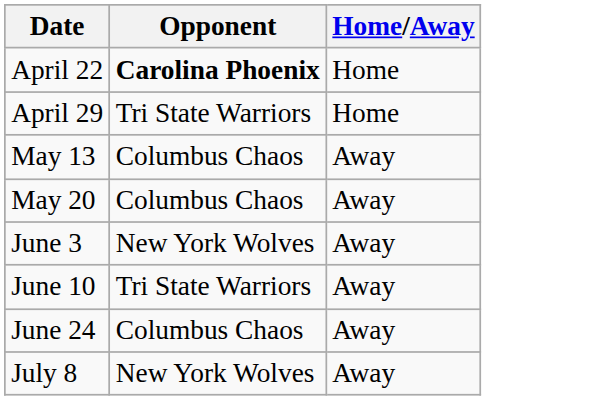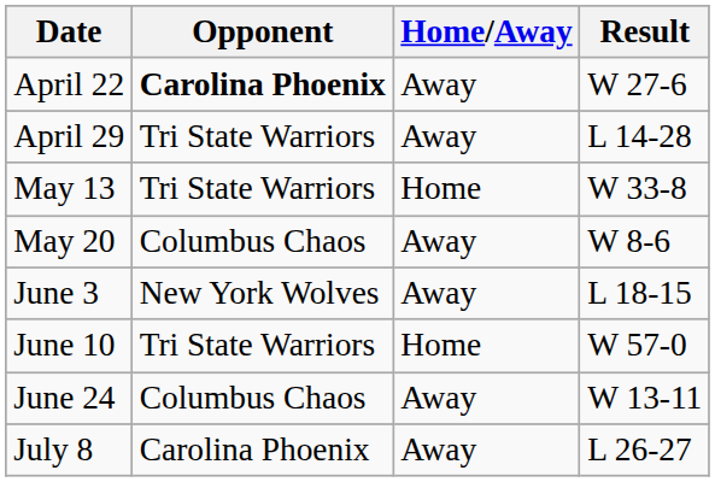 <table class="wikitable">
 <tr>
 <th>Date</th>
 <th>Opponent</th>
 <th><a href='#'>Home</a>/<a href='#'>Away</a></th>
+<th>Result</th>
 </tr>
 <tr>
 <td>April 22</td>
 <td><strong>Carolina Phoenix</strong></td>
-<td>Home</td>
+<td>Away</td>
+<td>W 27-6</td>
 </tr>
 <tr>
 <td>April 29</td>
 <td>Tri State Warriors</td>
-<td>Home</td>
+<td>Away</td>
+<td>L 14-28</td>
 </tr>
 <tr>
 <td>May 13</td>
-<td>Columbus Chaos</td>
-<td>Away</td>
+<td>Tri State Warriors</td>
+<td>Home</td>
+<td>W 33-8</td>
 </tr>
 <tr>
 <td>May 20</td>
 <td>Columbus Chaos</td>
 <td>Away</td>
+<td>W 8-6</td>
 </tr>
 <tr>
 <td>June 3</td>
 <td>New York Wolves</td>
 <td>Away</td>
+<td>L 18-15</td>
 </tr>
 <tr>
 <td>June 10</td>
 <td>Tri State Warriors</td>
-<td>Away</td>
+<td>Home</td>
+<td>W 57-0</td>
 </tr>
 <tr>
 <td>June 24</td>
 <td>Columbus Chaos</td>
 <td>Away</td>
+<td>W 13-11</td>
 </tr>
 <tr>
 <td>July 8</td>
-<td>New York Wolves</td>
+<td>Carolina Phoenix</td>
 <td>Away</td>
+<td>L 26-27</td>
 </tr>
 </table>
